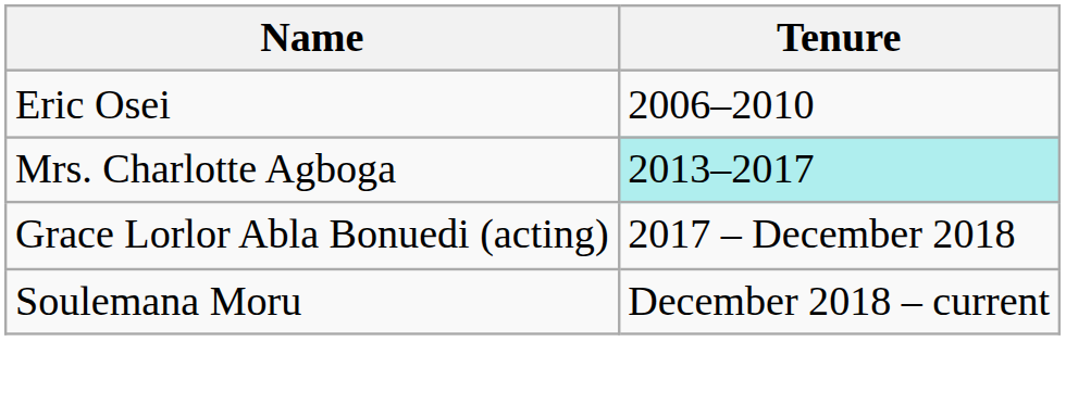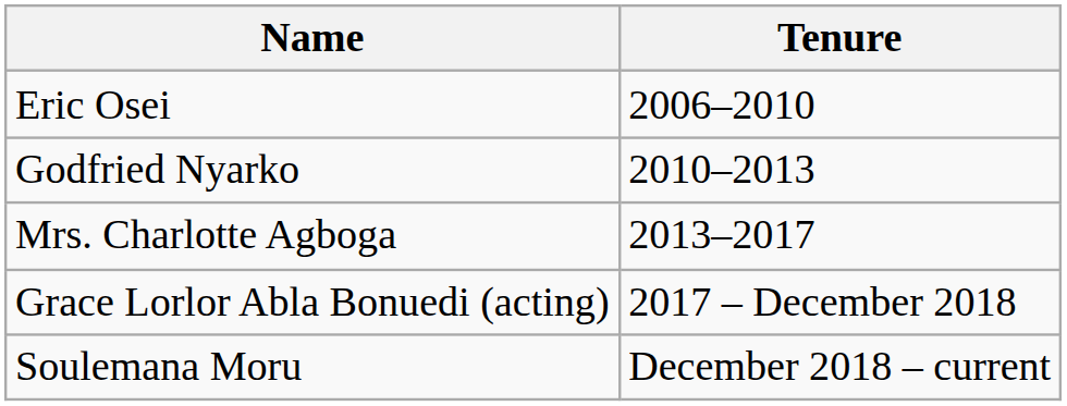 <table class="wikitable">
 <tr>
 <th>Name</th>
 <th>Tenure</th>
 </tr>
 <tr>
 <td>Eric Osei</td>
 <td>2006–2010</td>
 </tr>
 <tr>
+<td>Godfried Nyarko</td>
+<td>2010–2013</td>
+</tr>
+<tr>
 <td>Mrs. Charlotte Agboga</td>
-<td style="background: paleturquoise;">2013–2017</td>
+<td>2013–2017</td>
 </tr>
 <tr>
 <td>Grace Lorlor Abla Bonuedi (acting)</td>
 <td>2017 – December 2018</td>
 </tr>
 <tr>
 <td>Soulemana Moru</td>
 <td>December 2018 – current</td>
 </tr>
 </table>
